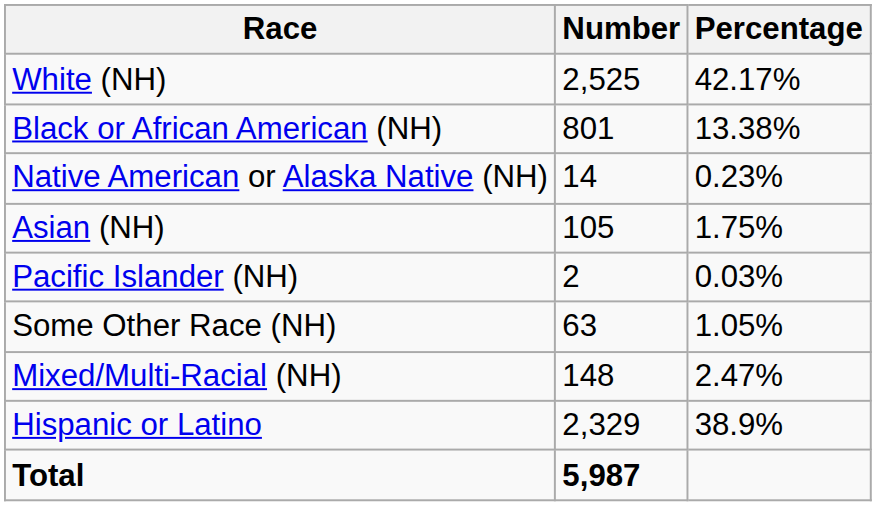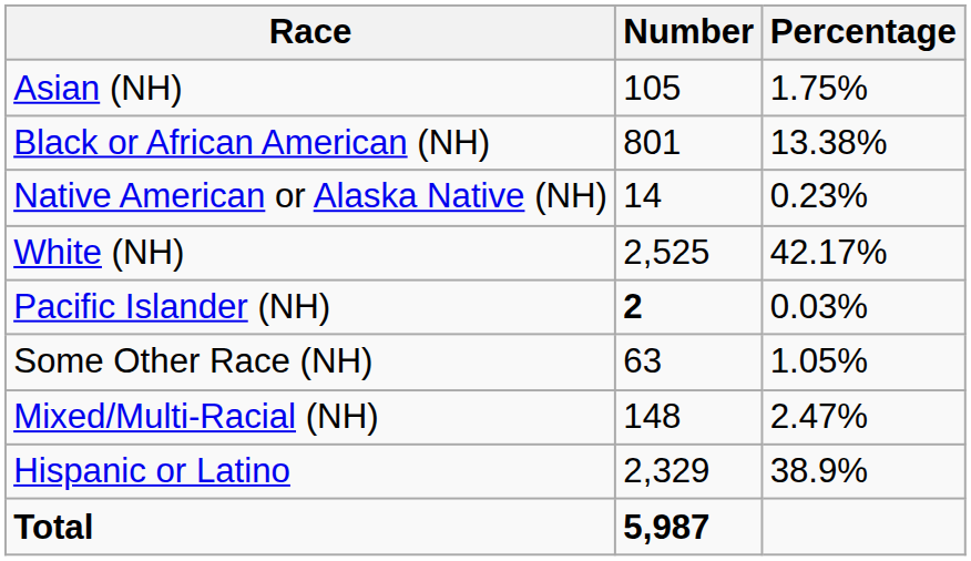 <table class="wikitable">
 <tr>
 <th>Race</th>
 <th>Number</th>
 <th>Percentage</th>
 </tr>
 <tr>
-<td><a href='#'>White</a> (NH)</td>
-<td>2,525</td>
-<td>42.17%</td>
+<td><a href='#'>Asian</a> (NH)</td>
+<td>105</td>
+<td>1.75%</td>
 </tr>
 <tr>
 <td><a href='#'>Black or African American</a> (NH)</td>
 <td>801</td>
 <td>13.38%</td>
 </tr>
 <tr>
 <td><a href='#'>Native American</a> or <a href='#'>Alaska Native</a> (NH)</td>
 <td>14</td>
 <td>0.23%</td>
 </tr>
 <tr>
-<td><a href='#'>Asian</a> (NH)</td>
-<td>105</td>
-<td>1.75%</td>
+<td><a href='#'>White</a> (NH)</td>
+<td>2,525</td>
+<td>42.17%</td>
 </tr>
 <tr>
 <td><a href='#'>Pacific Islander</a> (NH)</td>
-<td>2</td>
+<td><strong>2</strong></td>
 <td>0.03%</td>
 </tr>
 <tr>
 <td>Some Other Race (NH)</td>
 <td>63</td>
 <td>1.05%</td>
 </tr>
 <tr>
 <td><a href='#'>Mixed/Multi-Racial</a> (NH)</td>
 <td>148</td>
 <td>2.47%</td>
 </tr>
 <tr>
 <td><a href='#'>Hispanic or Latino</a></td>
 <td>2,329</td>
 <td>38.9%</td>
 </tr>
 <tr>
 <td><strong>Total</strong></td>
 <td><strong>5,987</strong></td>
 <td></td>
 </tr>
 </table>
